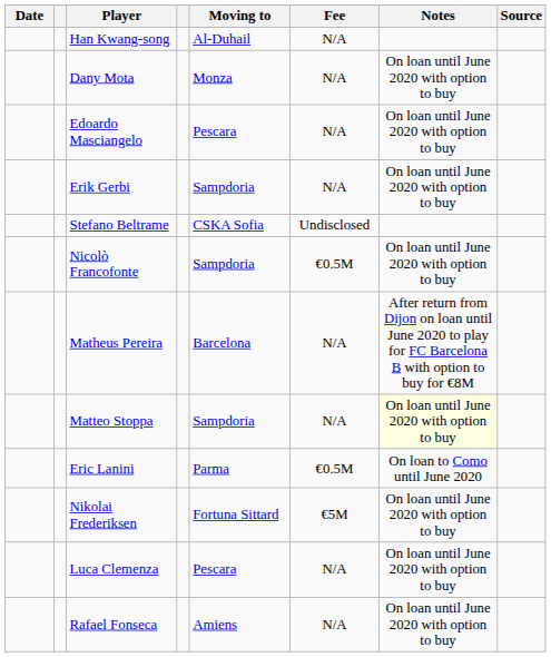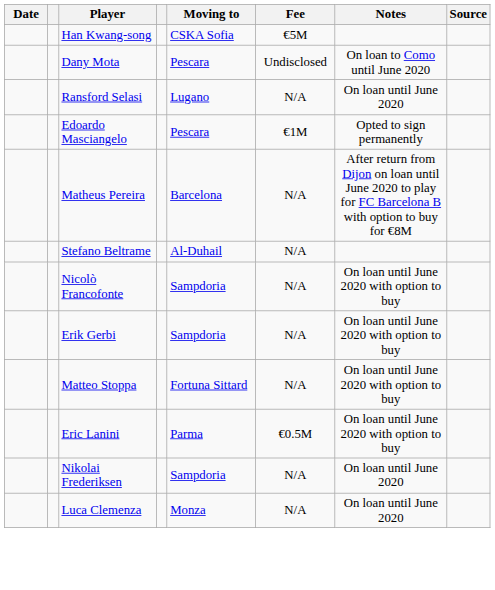 <table class="wikitable collapsible collapsed sortable">
 <tr>
 <th style="width:80px;">Date</th>
 <th style="width:20px;"></th>
 <th style="width:190px;">Player</th>
 <th style="width:20px;"></th>
 <th style="width:180px;">Moving to</th>
 <th style="width:120px;" class="unsortable">Fee</th>
 <th style="width:250px;" class="unsortable">Notes</th>
 <th style="width:20px;">Source</th>
 </tr>
 <tr>
 <td></td>
 <td align="center"></td>
 <td> <a href='#'>Han Kwang-song</a></td>
 <td align="center"></td>
-<td align=left> <a href='#'>Al-Duhail</a></td>
-<td align="center">N/A</td>
+<td> <a href='#'>CSKA Sofia</a></td>
+<td align=center>€5M</td>
 <td align=center></td>
 <td></td>
 </tr>
 <tr>
 <td></td>
 <td align=center></td>
 <td> <a href='#'>Dany Mota</a></td>
 <td align=center></td>
-<td> <a href='#'>Monza</a></td>
+<td> <a href='#'>Pescara</a></td>
+<td align="center">Undisclosed</td>
+<td align="center">On loan to <a href='#'>Como</a> until June 2020</td>
+<td></td>
+</tr>
+<tr>
+<td></td>
+<td align=center></td>
+<td> <a href='#'>Ransford Selasi</a></td>
+<td align=center></td>
+<td> <a href='#'>Lugano</a></td>
 <td align=center>N/A</td>
-<td align=center>On loan until June 2020 with option to buy</td>
-<td></td>
+<td align=center>On loan until June 2020</td>
+<td><small></small></td>
 </tr>
 <tr>
 <td></td>
 <td align=center></td>
 <td> <a href='#'>Edoardo Masciangelo</a></td>
 <td align=center></td>
 <td> <a href='#'>Pescara</a></td>
+<td align=center>€1M</td>
+<td align=center>Opted to sign permanently</td>
+<td><small></small></td>
+</tr>
+<tr>
+<td></td>
+<td align="center"></td>
+<td> <a href='#'>Matheus Pereira</a></td>
+<td align="center"></td>
+<td> <a href='#'>Barcelona</a></td>
 <td align="center">N/A</td>
-<td align=center>On loan until June 2020 with option to buy</td>
+<td align="center">After return from <a href='#'>Dijon</a> on loan until June 2020 to play for <a href='#'>FC Barcelona B</a> with option to buy for €8M</td>
 <td><small></small></td>
+</tr>
+<tr>
+<td></td>
+<td align="center"></td>
+<td> <a href='#'>Stefano Beltrame</a></td>
+<td align="center"></td>
+<td align=left> <a href='#'>Al-Duhail</a></td>
+<td align=center>N/A</td>
+<td align="center"></td>
+<td><small></small></td>
+</tr>
+<tr>
+<td></td>
+<td align="center"></td>
+<td> <a href='#'>Nicolò Francofonte</a></td>
+<td align="center"></td>
+<td> <a href='#'>Sampdoria</a></td>
+<td align="center">N/A</td>
+<td align="center">On loan until June 2020 with option to buy</td>
+<td></td>
 </tr>
 <tr>
 <td></td>
 <td align=center></td>
 <td> <a href='#'>Erik Gerbi</a></td>
 <td align="center"></td>
 <td> <a href='#'>Sampdoria</a></td>
 <td align="center">N/A</td>
 <td align="center">On loan until June 2020 with option to buy</td>
 <td></td>
 </tr>
 <tr>
 <td></td>
-<td align="center"></td>
-<td> <a href='#'>Stefano Beltrame</a></td>
-<td align="center"></td>
-<td> <a href='#'>CSKA Sofia</a></td>
-<td align="center">Undisclosed</td>
-<td align="center"></td>
-<td><small></small></td>
-</tr>
-<tr>
-<td></td>
-<td align="center"></td>
-<td> <a href='#'>Nicolò Francofonte</a></td>
-<td align="center"></td>
-<td> <a href='#'>Sampdoria</a></td>
-<td align="center">€0.5M</td>
-<td align="center">On loan until June 2020 with option to buy</td>
-<td></td>
-</tr>
-<tr>
-<td></td>
-<td align="center"></td>
-<td> <a href='#'>Matheus Pereira</a></td>
-<td align="center"></td>
-<td> <a href='#'>Barcelona</a></td>
-<td align="center">N/A</td>
-<td align="center">After return from <a href='#'>Dijon</a> on loan until June 2020 to play for <a href='#'>FC Barcelona B</a> with option to buy for €8M</td>
-<td><small></small></td>
-</tr>
-<tr>
-<td></td>
 <td align=center></td>
 <td> <a href='#'>Matteo Stoppa</a></td>
 <td align="center"></td>
-<td> <a href='#'>Sampdoria</a></td>
+<td> <a href='#'>Fortuna Sittard</a></td>
 <td align="center">N/A</td>
-<td align="center" style="background: lightyellow;">On loan until June 2020 with option to buy</td>
+<td align="center">On loan until June 2020 with option to buy</td>
 <td></td>
 </tr>
 <tr>
 <td></td>
 <td align=center></td>
 <td> <a href='#'>Eric Lanini</a></td>
 <td align="center"></td>
 <td> <a href='#'>Parma</a></td>
 <td align="center">€0.5M</td>
-<td align="center">On loan to <a href='#'>Como</a> until June 2020</td>
+<td align=center>On loan until June 2020 with option to buy</td>
 <td><small></small></td>
 </tr>
 <tr>
 <td></td>
 <td align=center></td>
 <td> <a href='#'>Nikolai Frederiksen</a></td>
 <td align="center"></td>
-<td> <a href='#'>Fortuna Sittard</a></td>
-<td align=center>€5M</td>
-<td align="center">On loan until June 2020 with option to buy</td>
+<td> <a href='#'>Sampdoria</a></td>
+<td align="center">N/A</td>
+<td align=center>On loan until June 2020</td>
 <td><small> </small></td>
 </tr>
 <tr>
 <td></td>
 <td align="center"></td>
 <td> <a href='#'>Luca Clemenza</a></td>
 <td align=center></td>
-<td> <a href='#'>Pescara</a></td>
+<td> <a href='#'>Monza</a></td>
 <td align=center>N/A</td>
-<td align=center>On loan until June 2020 with option to buy</td>
+<td align=center>On loan until June 2020</td>
 <td><small></small></td>
 </tr>
-<tr>
-<td></td>
-<td align=center></td>
-<td> <a href='#'>Rafael Fonseca</a></td>
-<td align=center></td>
-<td> <a href='#'>Amiens</a></td>
-<td align=center>N/A</td>
-<td align=center>On loan until June 2020 with option to buy</td>
-<td></td>
-</tr>
 </table>
